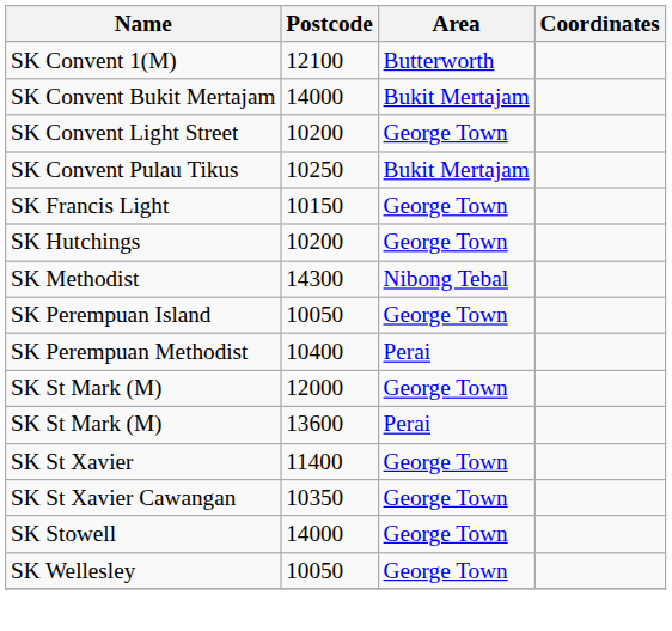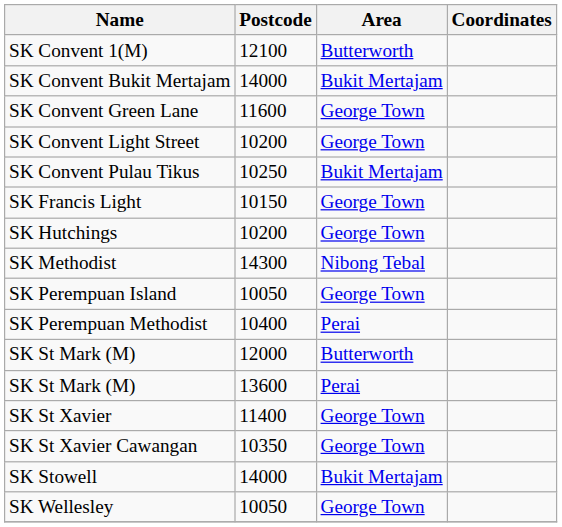 <table class="wikitable sortable">
 <tr>
 <th>Name</th>
 <th>Postcode</th>
 <th>Area</th>
 <th>Coordinates</th>
 </tr>
 <tr>
 <td>SK Convent 1(M)</td>
 <td>12100</td>
 <td><a href='#'>Butterworth</a></td>
 <td></td>
 </tr>
 <tr>
 <td>SK Convent Bukit Mertajam</td>
 <td>14000</td>
 <td><a href='#'>Bukit Mertajam</a></td>
+<td></td>
+</tr>
+<tr>
+<td>SK Convent Green Lane</td>
+<td>11600</td>
+<td><a href='#'>George Town</a></td>
 <td></td>
 </tr>
 <tr>
 <td>SK Convent Light Street</td>
 <td>10200</td>
 <td><a href='#'>George Town</a></td>
 <td></td>
 </tr>
 <tr>
 <td>SK Convent Pulau Tikus</td>
 <td>10250</td>
 <td><a href='#'>Bukit Mertajam</a></td>
 <td></td>
 </tr>
 <tr>
 <td>SK Francis Light</td>
 <td>10150</td>
 <td><a href='#'>George Town</a></td>
 <td></td>
 </tr>
 <tr>
 <td>SK Hutchings</td>
 <td>10200</td>
 <td><a href='#'>George Town</a></td>
 <td></td>
 </tr>
 <tr>
 <td>SK Methodist</td>
 <td>14300</td>
 <td><a href='#'>Nibong Tebal</a></td>
 <td></td>
 </tr>
 <tr>
 <td>SK Perempuan Island</td>
 <td>10050</td>
 <td><a href='#'>George Town</a></td>
 <td></td>
 </tr>
 <tr>
 <td>SK Perempuan Methodist</td>
 <td>10400</td>
 <td><a href='#'>Perai</a></td>
 <td></td>
 </tr>
 <tr>
 <td>SK St Mark (M)</td>
 <td>12000</td>
-<td><a href='#'>George Town</a></td>
+<td><a href='#'>Butterworth</a></td>
 <td></td>
 </tr>
 <tr>
 <td>SK St Mark (M)</td>
 <td>13600</td>
 <td><a href='#'>Perai</a></td>
 <td></td>
 </tr>
 <tr>
 <td>SK St Xavier</td>
 <td>11400</td>
 <td><a href='#'>George Town</a></td>
 <td></td>
 </tr>
 <tr>
 <td>SK St Xavier Cawangan</td>
 <td>10350</td>
 <td><a href='#'>George Town</a></td>
 <td></td>
 </tr>
 <tr>
 <td>SK Stowell</td>
 <td>14000</td>
-<td><a href='#'>George Town</a></td>
+<td><a href='#'>Bukit Mertajam</a></td>
 <td></td>
 </tr>
 <tr>
 <td>SK Wellesley</td>
 <td>10050</td>
 <td><a href='#'>George Town</a></td>
 <td></td>
 </tr>
 <tr>
 </tr>
 </table>
